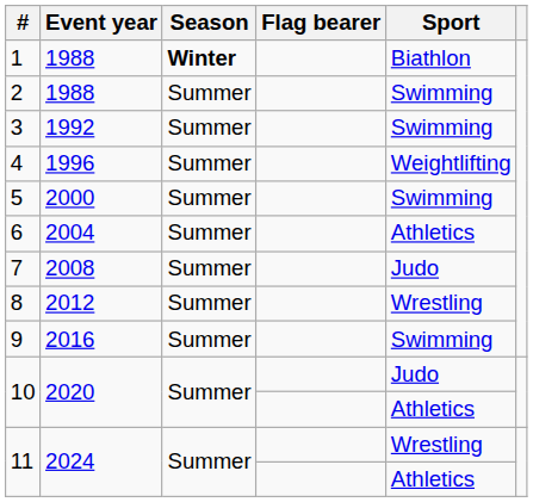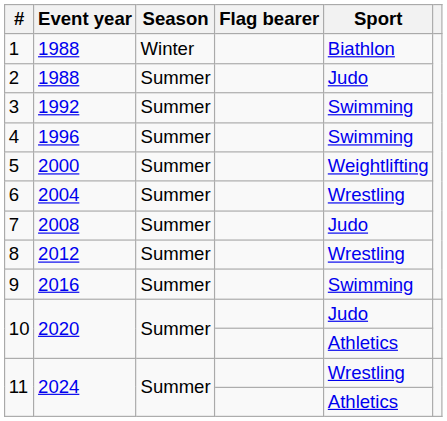 <table class="wikitable sortable">
 <tr>
 <th>#</th>
 <th>Event year</th>
 <th>Season</th>
 <th>Flag bearer</th>
 <th>Sport</th>
 <th></th>
 </tr>
 <tr>
 <td>1</td>
 <td><a href='#'>1988</a></td>
-<td><strong>Winter</strong></td>
+<td>Winter</td>
 <td></td>
 <td><a href='#'>Biathlon</a></td>
 <td rowspan=9></td>
 </tr>
 <tr>
 <td>2</td>
 <td><a href='#'>1988</a></td>
 <td>Summer</td>
 <td></td>
-<td><a href='#'>Swimming</a></td>
+<td><a href='#'>Judo</a></td>
 </tr>
 <tr>
 <td>3</td>
 <td><a href='#'>1992</a></td>
 <td>Summer</td>
 <td></td>
 <td><a href='#'>Swimming</a></td>
 </tr>
 <tr>
 <td>4</td>
 <td><a href='#'>1996</a></td>
 <td>Summer</td>
 <td></td>
-<td><a href='#'>Weightlifting</a></td>
+<td><a href='#'>Swimming</a></td>
 </tr>
 <tr>
 <td>5</td>
 <td><a href='#'>2000</a></td>
 <td>Summer</td>
 <td></td>
-<td><a href='#'>Swimming</a></td>
+<td><a href='#'>Weightlifting</a></td>
 </tr>
 <tr>
 <td>6</td>
 <td><a href='#'>2004</a></td>
 <td>Summer</td>
 <td></td>
-<td><a href='#'>Athletics</a></td>
+<td><a href='#'>Wrestling</a></td>
 </tr>
 <tr>
 <td>7</td>
 <td><a href='#'>2008</a></td>
 <td>Summer</td>
 <td></td>
 <td><a href='#'>Judo</a></td>
 </tr>
 <tr>
 <td>8</td>
 <td><a href='#'>2012</a></td>
 <td>Summer</td>
 <td></td>
 <td><a href='#'>Wrestling</a></td>
 </tr>
 <tr>
 <td>9</td>
 <td><a href='#'>2016</a></td>
 <td>Summer</td>
 <td></td>
 <td><a href='#'>Swimming</a></td>
 </tr>
 <tr>
 <td rowspan="2">10</td>
 <td rowspan="2"><a href='#'>2020</a></td>
 <td rowspan="2">Summer</td>
 <td></td>
 <td><a href='#'>Judo</a></td>
 <td rowspan="2"></td>
 </tr>
 <tr>
 <td></td>
 <td><a href='#'>Athletics</a></td>
 </tr>
 <tr>
 <td rowspan=2>11</td>
 <td rowspan=2><a href='#'>2024</a></td>
 <td rowspan=2>Summer</td>
 <td></td>
 <td><a href='#'>Wrestling</a></td>
 <td rowspan=2></td>
 </tr>
 <tr>
 <td></td>
 <td><a href='#'>Athletics</a></td>
 </tr>
 </table>
